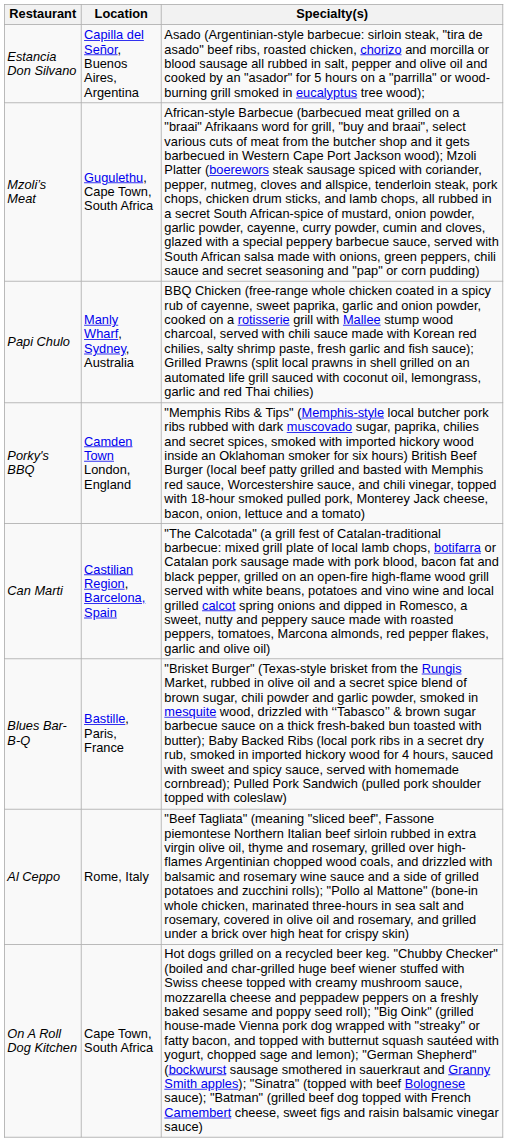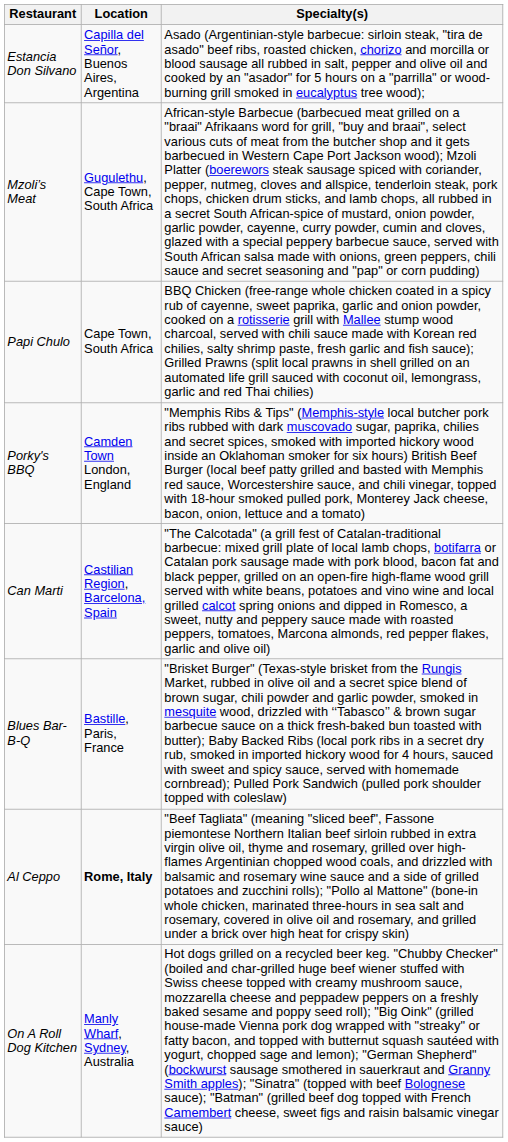 <table class="wikitable" style="width:100%;">
 <tr>
 <th>Restaurant</th>
 <th>Location</th>
 <th>Specialty(s)</th>
 </tr>
 <tr>
 <td><em>Estancia Don Silvano</em></td>
 <td><a href='#'>Capilla del Señor</a>, Buenos Aires, Argentina</td>
 <td>Asado (Argentinian-style barbecue: sirloin steak, "tira de asado" beef ribs, roasted chicken, <a href='#'>chorizo</a> and morcilla or blood sausage all rubbed in salt, pepper and olive oil and cooked by an "asador" for 5 hours on a "parrilla" or wood-burning grill smoked in <a href='#'>eucalyptus</a> tree wood);</td>
 </tr>
 <tr>
 <td><em>Mzoli’s Meat</em></td>
 <td><a href='#'>Gugulethu</a>, Cape Town, South Africa</td>
 <td>African-style Barbecue (barbecued meat grilled on a "braai" Afrikaans word for grill, "buy and braai", select various cuts of meat from the butcher shop and it gets barbecued in Western Cape Port Jackson wood); Mzoli Platter (<a href='#'>boerewors</a> steak sausage spiced with coriander, pepper, nutmeg, cloves and allspice, tenderloin steak, pork chops, chicken drum sticks, and lamb chops, all rubbed in a secret South African-spice of mustard, onion powder, garlic powder, cayenne, curry powder, cumin and cloves, glazed with a special peppery barbecue sauce, served with South African salsa made with onions, green peppers, chili sauce and secret seasoning and  "pap" or corn pudding)</td>
 </tr>
 <tr>
 <td><em>Papi Chulo</em></td>
-<td><a href='#'>Manly Wharf</a>, <a href='#'>Sydney</a>, Australia</td>
+<td>Cape Town, South Africa</td>
 <td>BBQ Chicken (free-range whole chicken coated in a spicy rub of cayenne, sweet paprika, garlic and onion powder, cooked on a <a href='#'>rotisserie</a> grill with <a href='#'>Mallee</a> stump wood charcoal, served with chili sauce made with Korean red chilies, salty shrimp paste, fresh garlic and fish sauce); Grilled Prawns (split local prawns in shell grilled on an automated life grill sauced with coconut oil, lemongrass, garlic and red Thai chilies)</td>
 </tr>
 <tr>
 <td><em>Porky's BBQ</em></td>
 <td><a href='#'>Camden Town</a> London, England</td>
 <td>"Memphis Ribs & Tips" (<a href='#'>Memphis-style</a> local butcher pork ribs rubbed with dark <a href='#'>muscovado</a> sugar, paprika, chilies and secret spices, smoked with imported hickory wood inside an Oklahoman smoker for six hours) British Beef Burger (local beef patty grilled and basted with Memphis red sauce, Worcestershire sauce, and chili vinegar, topped with 18-hour smoked pulled pork, Monterey Jack cheese, bacon, onion, lettuce and a tomato)</td>
 </tr>
 <tr>
 <td><em>Can Marti</em></td>
 <td><a href='#'>Castilian Region</a>, <a href='#'>Barcelona, Spain</a></td>
 <td>"The Calcotada" (a grill fest of Catalan-traditional barbecue: mixed grill plate of local lamb chops, <a href='#'>botifarra</a> or Catalan pork sausage made with pork blood, bacon fat and black pepper, grilled on an open-fire high-flame wood grill served with white beans, potatoes and vino wine and local grilled <a href='#'>calcot</a> spring onions and dipped in Romesco, a sweet, nutty and peppery sauce made with roasted peppers, tomatoes, Marcona almonds, red pepper flakes, garlic and olive oil)</td>
 </tr>
 <tr>
 <td><em>Blues Bar-B-Q</em></td>
 <td><a href='#'>Bastille</a>, Paris, France</td>
 <td>"Brisket Burger" (Texas-style brisket from the <a href='#'>Rungis</a> Market, rubbed in olive oil and a secret spice blend of brown sugar, chili powder and garlic powder, smoked in <a href='#'>mesquite</a> wood, drizzled with ‘‘Tabasco’’ & brown sugar barbecue sauce on a thick fresh-baked bun toasted with butter); Baby Backed Ribs (local pork ribs in a secret dry rub, smoked in imported hickory wood for 4 hours, sauced with sweet and spicy sauce, served with homemade cornbread); Pulled Pork Sandwich (pulled pork shoulder topped with coleslaw)</td>
 </tr>
 <tr>
 <td><em>Al Ceppo</em></td>
-<td>Rome, Italy</td>
+<td><strong>Rome, Italy</strong></td>
 <td>"Beef Tagliata" (meaning "sliced beef", Fassone piemontese Northern Italian beef sirloin rubbed in extra virgin olive oil, thyme and rosemary, grilled over high-flames Argentinian chopped wood coals, and drizzled with balsamic and rosemary wine sauce and a side of grilled potatoes and zucchini rolls); "Pollo al Mattone" (bone-in whole chicken, marinated three-hours in sea salt and rosemary, covered in olive oil and rosemary, and grilled under a brick over high heat for crispy skin)</td>
 </tr>
 <tr>
 <td><em>On A Roll Dog Kitchen</em></td>
-<td>Cape Town, South Africa</td>
+<td><a href='#'>Manly Wharf</a>, <a href='#'>Sydney</a>, Australia</td>
 <td>Hot dogs grilled on a recycled beer keg. "Chubby Checker" (boiled and char-grilled huge beef wiener stuffed with Swiss cheese topped with creamy mushroom sauce, mozzarella cheese and peppadew peppers on a freshly baked sesame and poppy seed roll); "Big Oink" (grilled house-made Vienna pork dog wrapped with "streaky" or fatty bacon, and topped with butternut squash sautéed with yogurt, chopped sage and lemon); "German Shepherd" (<a href='#'>bockwurst</a> sausage smothered in sauerkraut and <a href='#'>Granny Smith apples</a>); "Sinatra" (topped with beef <a href='#'>Bolognese</a> sauce); "Batman"  (grilled beef dog topped with French <a href='#'>Camembert</a> cheese, sweet figs and raisin balsamic vinegar sauce)</td>
 </tr>
 </table>
